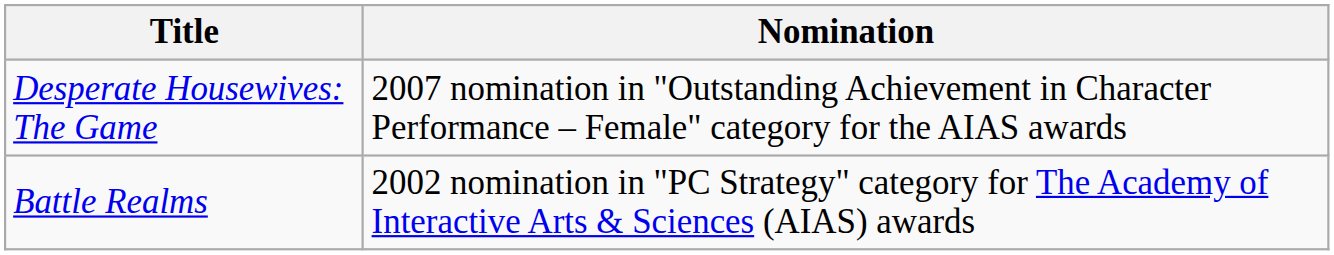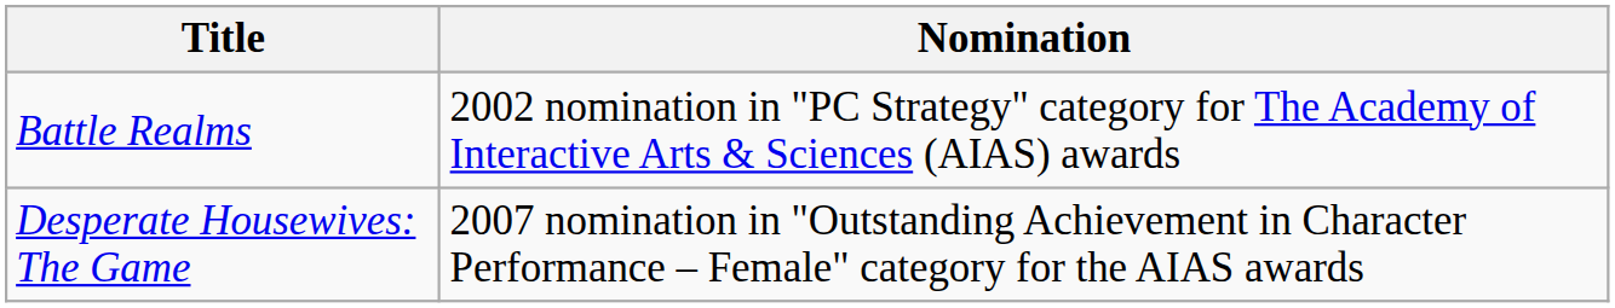 <table class="wikitable">
 <tr>
 <th>Title</th>
 <th>Nomination</th>
 </tr>
 <tr>
+<td><em><a href='#'>Battle Realms</a></em></td>
+<td>2002 nomination in "PC Strategy" category for <a href='#'>The Academy of Interactive Arts & Sciences</a> (AIAS) awards</td>
+</tr>
+<tr>
 <td><em><a href='#'>Desperate Housewives: The Game</a></em></td>
 <td>2007 nomination in "Outstanding Achievement in Character Performance – Female" category for the AIAS awards</td>
 </tr>
-<tr>
-<td><em><a href='#'>Battle Realms</a></em></td>
-<td>2002 nomination in "PC Strategy" category for <a href='#'>The Academy of Interactive Arts & Sciences</a> (AIAS) awards</td>
-</tr>
 </table>
